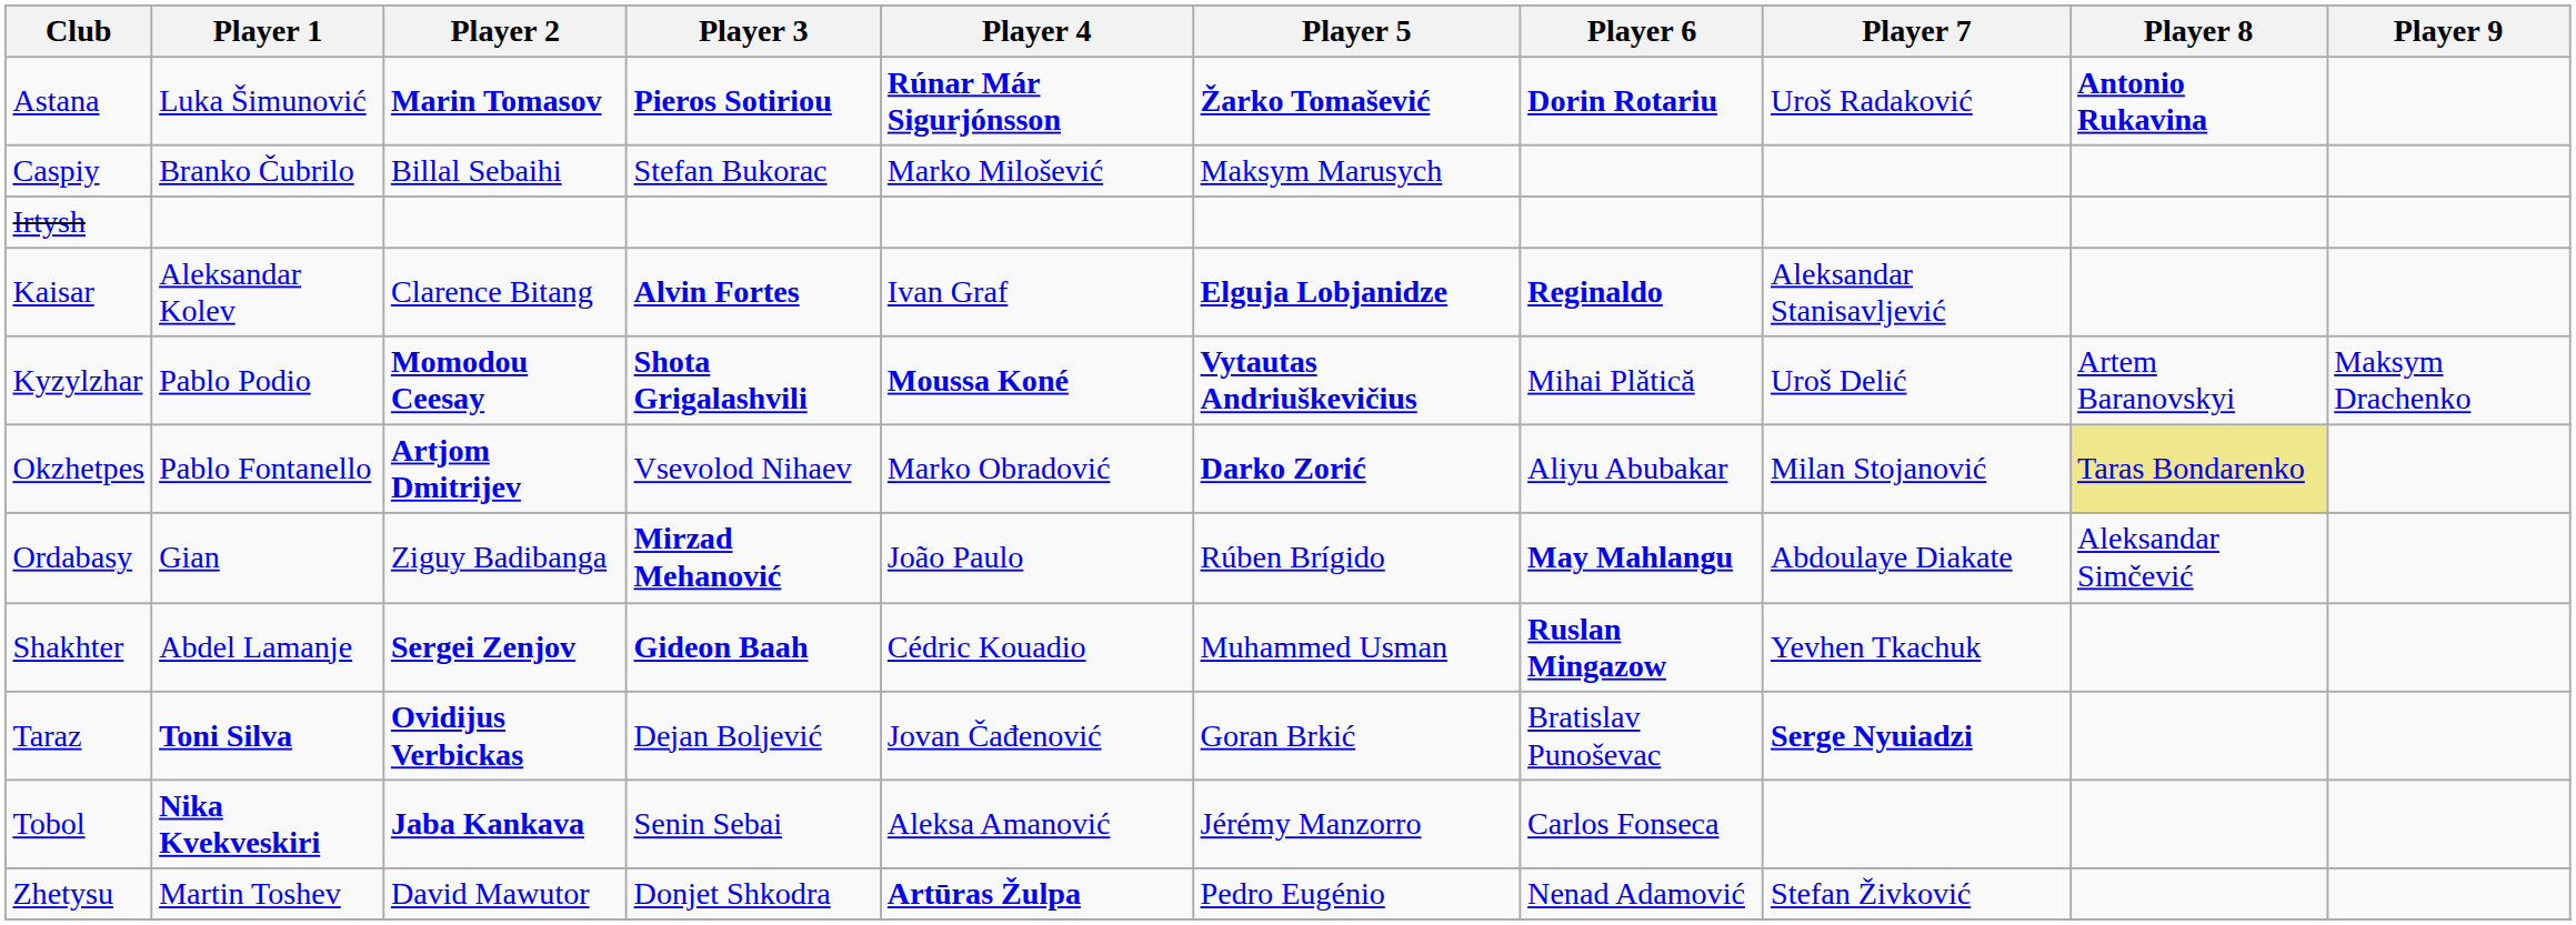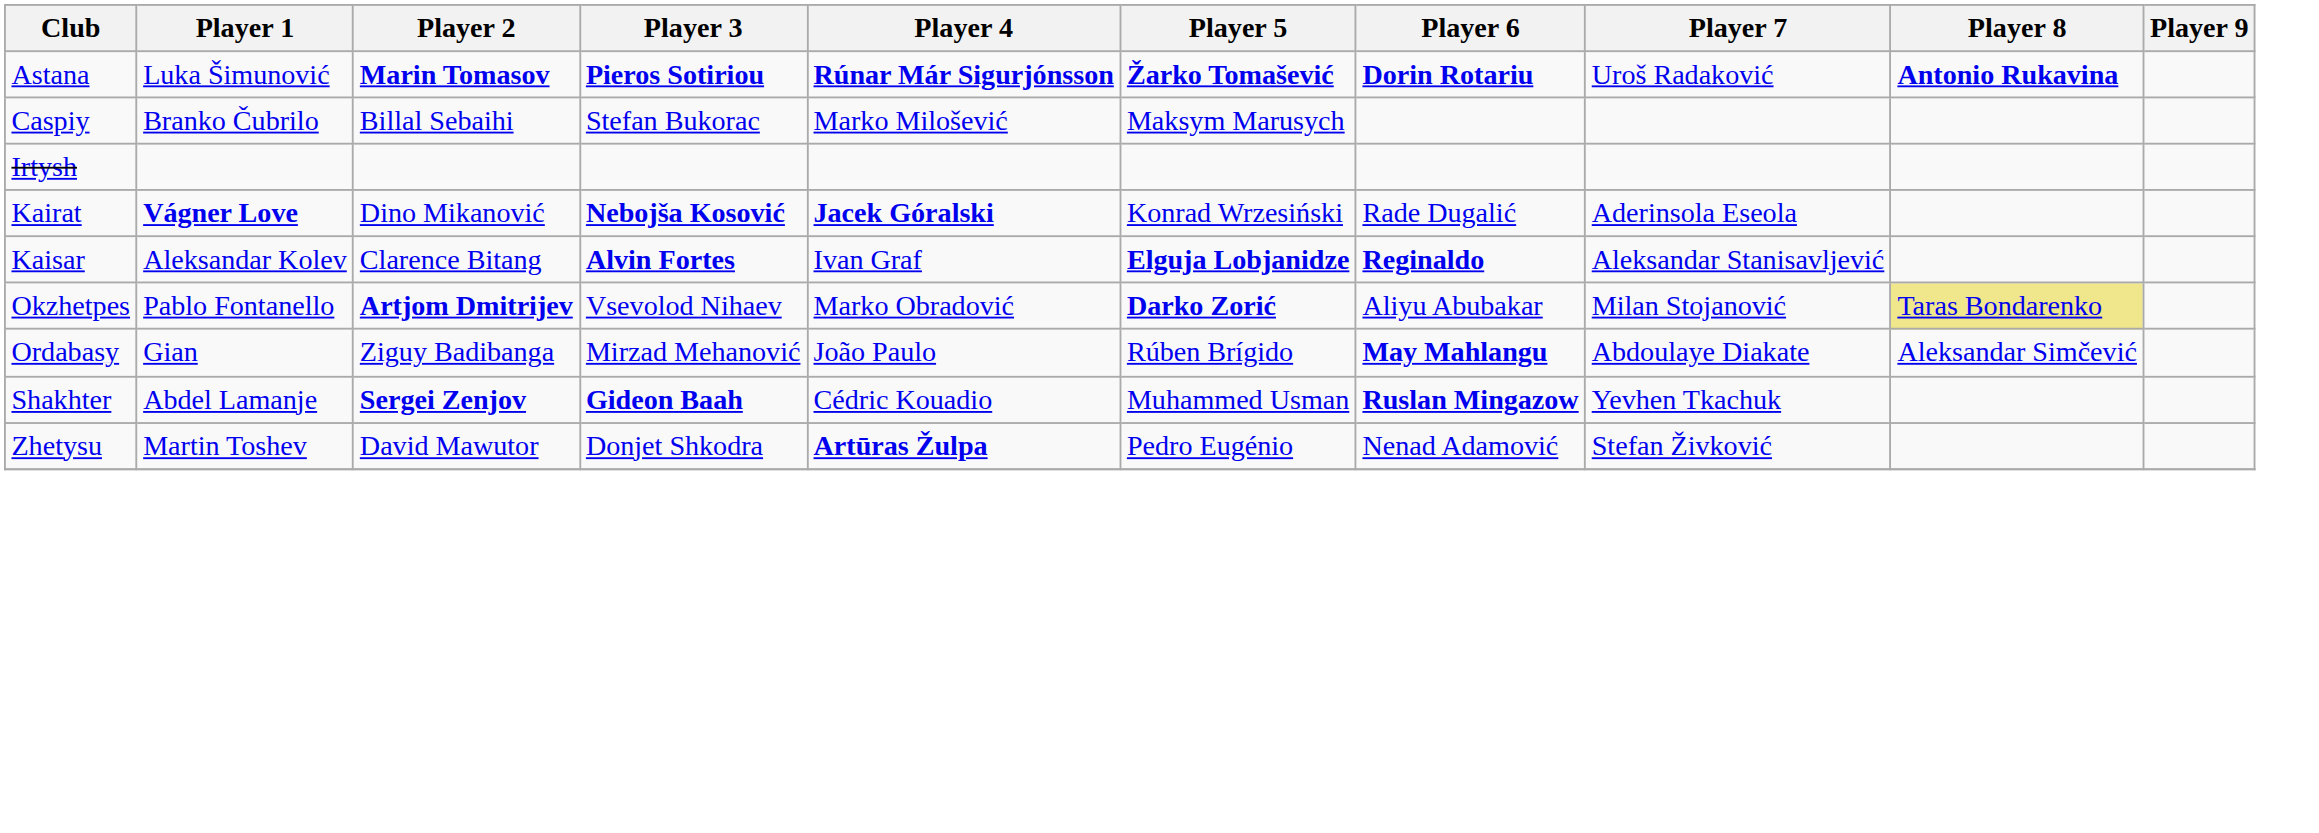 <table class="wikitable" style="font-size:95%;">
 <tr>
 <th>Club</th>
 <th>Player 1</th>
 <th>Player 2</th>
 <th>Player 3</th>
 <th>Player 4</th>
 <th>Player 5</th>
 <th>Player 6</th>
 <th>Player 7</th>
 <th>Player 8</th>
 <th>Player 9</th>
 </tr>
 <tr>
 <td><a href='#'>Astana</a></td>
 <td> <a href='#'>Luka Šimunović</a></td>
 <td> <strong><a href='#'>Marin Tomasov</a></strong></td>
 <td> <strong><a href='#'>Pieros Sotiriou</a></strong></td>
 <td> <strong><a href='#'>Rúnar Már Sigurjónsson</a></strong></td>
 <td> <strong><a href='#'>Žarko Tomašević</a></strong></td>
 <td> <strong><a href='#'>Dorin Rotariu</a></strong></td>
 <td> <a href='#'>Uroš Radaković</a></td>
 <td> <strong><a href='#'>Antonio Rukavina</a></strong></td>
 <td></td>
 </tr>
 <tr>
 <td><a href='#'>Caspiy</a></td>
 <td> <a href='#'>Branko Čubrilo</a></td>
 <td> <a href='#'>Billal Sebaihi</a></td>
 <td> <a href='#'>Stefan Bukorac</a></td>
 <td> <a href='#'>Marko Milošević</a></td>
 <td> <a href='#'>Maksym Marusych</a></td>
 <td></td>
 <td></td>
 <td></td>
 <td></td>
 </tr>
 <tr>
 <td><s><a href='#'>Irtysh</a></s></td>
 <td></td>
 <td></td>
 <td></td>
 <td></td>
 <td></td>
 <td></td>
 <td></td>
 <td></td>
 </tr>
 <tr>
+<td><a href='#'>Kairat</a></td>
+<td> <strong><a href='#'>Vágner Love</a></strong></td>
+<td> <a href='#'>Dino Mikanović</a></td>
+<td> <strong><a href='#'>Nebojša Kosović</a></strong></td>
+<td> <strong><a href='#'>Jacek Góralski</a></strong></td>
+<td> <a href='#'>Konrad Wrzesiński</a></td>
+<td> <a href='#'>Rade Dugalić</a></td>
+<td> <a href='#'>Aderinsola Eseola</a></td>
+<td></td>
+<td></td>
+</tr>
+<tr>
 <td><a href='#'>Kaisar</a></td>
 <td> <a href='#'>Aleksandar Kolev</a></td>
 <td> <a href='#'>Clarence Bitang</a></td>
 <td> <strong><a href='#'>Alvin Fortes</a></strong></td>
 <td> <a href='#'>Ivan Graf</a></td>
 <td> <strong><a href='#'>Elguja Lobjanidze</a></strong></td>
 <td> <strong><a href='#'>Reginaldo</a></strong></td>
 <td> <a href='#'>Aleksandar Stanisavljević</a></td>
 <td></td>
 <td></td>
-</tr>
-<tr>
-<td><a href='#'>Kyzylzhar</a></td>
-<td> <a href='#'>Pablo Podio</a></td>
-<td> <strong><a href='#'>Momodou Ceesay</a></strong></td>
-<td> <strong><a href='#'>Shota Grigalashvili</a></strong></td>
-<td> <strong><a href='#'>Moussa Koné</a></strong></td>
-<td> <strong><a href='#'>Vytautas Andriuškevičius</a></strong></td>
-<td> <a href='#'>Mihai Plătică</a></td>
-<td> <a href='#'>Uroš Delić</a></td>
-<td> <a href='#'>Artem Baranovskyi</a></td>
-<td> <a href='#'>Maksym Drachenko</a></td>
 </tr>
 <tr>
 <td><a href='#'>Okzhetpes</a></td>
 <td> <a href='#'>Pablo Fontanello</a></td>
 <td> <strong><a href='#'>Artjom Dmitrijev</a></strong></td>
 <td> <a href='#'>Vsevolod Nihaev</a></td>
 <td> <a href='#'>Marko Obradović</a></td>
 <td> <strong><a href='#'>Darko Zorić</a></strong></td>
 <td> <a href='#'>Aliyu Abubakar</a></td>
 <td> <a href='#'>Milan Stojanović</a></td>
 <td style="background: khaki;"> <a href='#'>Taras Bondarenko</a></td>
 <td></td>
 </tr>
 <tr>
 <td><a href='#'>Ordabasy</a></td>
 <td> <a href='#'>Gian</a></td>
 <td> <a href='#'>Ziguy Badibanga</a></td>
-<td><strong> <a href='#'>Mirzad Mehanović</a></strong></td>
+<td> <a href='#'>Mirzad Mehanović</a></td>
 <td> <a href='#'>João Paulo</a></td>
 <td> <a href='#'>Rúben Brígido</a></td>
 <td> <strong><a href='#'>May Mahlangu</a></strong></td>
 <td> <a href='#'>Abdoulaye Diakate</a></td>
 <td> <a href='#'>Aleksandar Simčević</a></td>
 <td></td>
 </tr>
 <tr>
 <td><a href='#'>Shakhter</a></td>
 <td> <a href='#'>Abdel Lamanje</a></td>
 <td> <strong><a href='#'>Sergei Zenjov</a></strong></td>
 <td> <strong><a href='#'>Gideon Baah</a></strong></td>
 <td> <a href='#'>Cédric Kouadio</a></td>
 <td> <a href='#'>Muhammed Usman</a></td>
 <td> <strong><a href='#'>Ruslan Mingazow</a></strong></td>
 <td> <a href='#'>Yevhen Tkachuk</a></td>
 <td></td>
 <td></td>
 </tr>
 <tr>
-<td><a href='#'>Taraz</a></td>
-<td> <strong><a href='#'>Toni Silva</a></strong></td>
-<td> <strong><a href='#'>Ovidijus Verbickas</a></strong></td>
-<td> <a href='#'>Dejan Boljević</a></td>
-<td> <a href='#'>Jovan Čađenović</a></td>
-<td> <a href='#'>Goran Brkić</a></td>
-<td> <a href='#'>Bratislav Punoševac</a></td>
-<td> <strong><a href='#'>Serge Nyuiadzi</a></strong></td>
-<td></td>
-<td></td>
-</tr>
-<tr>
-<td><a href='#'>Tobol</a></td>
-<td> <strong><a href='#'>Nika Kvekveskiri</a></strong></td>
-<td> <strong><a href='#'>Jaba Kankava</a></strong></td>
-<td> <a href='#'>Senin Sebai</a></td>
-<td> <a href='#'>Aleksa Amanović</a></td>
-<td> <a href='#'>Jérémy Manzorro</a></td>
-<td> <a href='#'>Carlos Fonseca</a></td>
-<td></td>
-<td></td>
-<td></td>
-</tr>
-<tr>
 <td><a href='#'>Zhetysu</a></td>
 <td> <a href='#'>Martin Toshev</a></td>
 <td> <a href='#'>David Mawutor</a></td>
 <td> <a href='#'>Donjet Shkodra</a></td>
 <td> <strong><a href='#'>Artūras Žulpa</a></strong></td>
 <td> <a href='#'>Pedro Eugénio</a></td>
 <td> <a href='#'>Nenad Adamović</a></td>
 <td> <a href='#'>Stefan Živković</a></td>
 <td></td>
 <td></td>
 </tr>
 <tr>
 </tr>
 </table>
